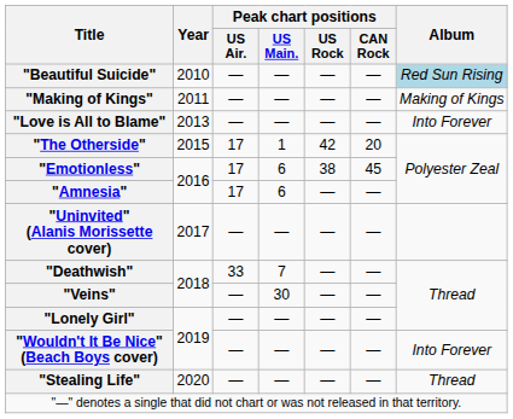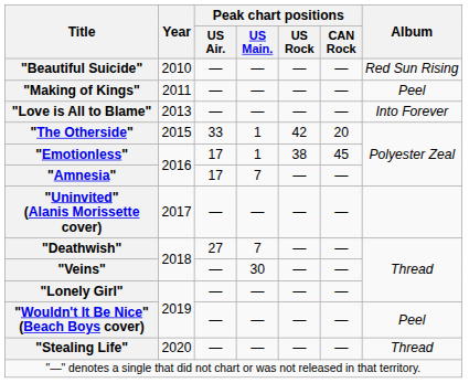 <table class="wikitable plainrowheaders" style="text-align:center;">
 <tr>
 <th scope="col" rowspan="2" style="width:11em;">Title</th>
 <th scope="col" rowspan="2">Year</th>
 <th scope="col" colspan="4">Peak chart positions</th>
 <th scope="col" rowspan="2">Album</th>
 </tr>
 <tr>
 <th scope="col" style="width:3em;font-size:90%;">US<br>Air.<br></th>
 <th scope="col" style="width:3em;font-size:90%;"><a href='#'>US<br>Main.</a><br></th>
 <th scope="col" style="width:3em;font-size:90%;">US<br>Rock<br></th>
 <th scope="col" style="width:3em;font-size:90%;">CAN<br>Rock<br></th>
 </tr>
 <tr>
 <th scope="row">"Beautiful Suicide"</th>
 <td>2010</td>
 <td>—</td>
 <td>—</td>
 <td>—</td>
 <td>—</td>
-<td style="background: lightblue;"><em>Red Sun Rising</em></td>
+<td><em>Red Sun Rising</em></td>
 </tr>
 <tr>
 <th scope="row">"Making of Kings"</th>
 <td>2011</td>
 <td>—</td>
 <td>—</td>
 <td>—</td>
 <td>—</td>
-<td><em>Making of Kings</em></td>
+<td><em>Peel</em></td>
 </tr>
 <tr>
 <th scope="row">"Love is All to Blame"</th>
 <td>2013</td>
 <td>—</td>
 <td>—</td>
 <td>—</td>
 <td>—</td>
 <td><em>Into Forever</em></td>
 </tr>
 <tr>
 <th scope="row">"<a href='#'>The Otherside</a>"</th>
 <td>2015</td>
-<td>17</td>
+<td>33</td>
 <td>1</td>
 <td>42</td>
 <td>20</td>
 <td rowspan="3"><em>Polyester Zeal</em></td>
 </tr>
 <tr>
 <th scope="row">"<a href='#'>Emotionless</a>"</th>
 <td rowspan="2">2016</td>
 <td>17</td>
-<td>6</td>
+<td>1</td>
 <td>38</td>
 <td>45</td>
 </tr>
 <tr>
 <th scope="row">"<a href='#'>Amnesia</a>"</th>
 <td>17</td>
-<td>6</td>
+<td>7</td>
 <td>—</td>
 <td>—</td>
 </tr>
 <tr>
 <th scope="row">"<a href='#'>Uninvited</a>"<br><span>(<a href='#'>Alanis Morissette</a> cover)</span></th>
 <td>2017</td>
 <td>—</td>
 <td>—</td>
 <td>—</td>
 <td>—</td>
 <td></td>
 </tr>
 <tr>
 <th scope="row">"Deathwish"</th>
 <td rowspan="2">2018</td>
-<td>33</td>
+<td>27</td>
 <td>7</td>
 <td>—</td>
 <td>—</td>
 <td rowspan="3"><em>Thread</em></td>
 </tr>
 <tr>
 <th scope="row">"Veins"</th>
 <td>—</td>
 <td>30</td>
 <td>—</td>
 <td>—</td>
 </tr>
 <tr>
 <th scope="row">"Lonely Girl"</th>
 <td rowspan="2">2019</td>
 <td>—</td>
 <td>—</td>
 <td>—</td>
 <td>—</td>
 </tr>
 <tr>
 <th scope="row">"<a href='#'>Wouldn't It Be Nice</a>" <span>(<a href='#'>Beach Boys</a> cover)</span></th>
 <td>—</td>
 <td>—</td>
 <td>—</td>
 <td>—</td>
-<td><em>Into Forever</em></td>
+<td><em>Peel</em></td>
 </tr>
 <tr>
 <th scope="row">"Stealing Life"</th>
 <td>2020</td>
 <td>—</td>
 <td>—</td>
 <td>—</td>
 <td>—</td>
 <td><em>Thread</em></td>
 </tr>
 <tr>
 <td colspan="9" style="font-size:85%">"—" denotes a single that did not chart or was not released in that territory.</td>
 </tr>
 </table>
